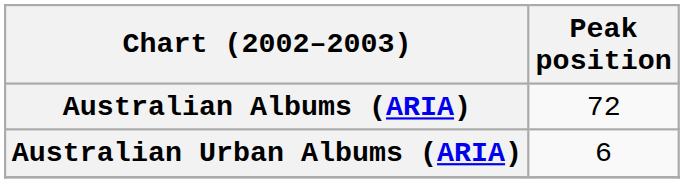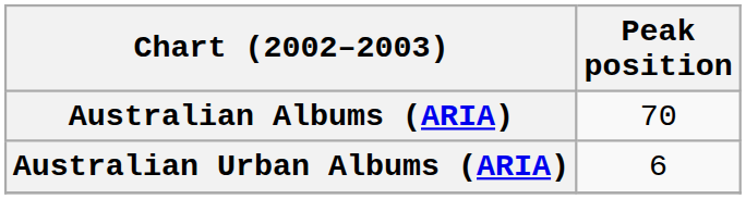 <table class="wikitable sortable plainrowheaders" style="text-align:center">
 <tr>
 <th scope="col">Chart (2002–2003)</th>
 <th scope="col">Peak<br> position</th>
 </tr>
 <tr>
 <th scope="row">Australian Albums (<a href='#'>ARIA</a>)</th>
-<td>72</td>
+<td>70</td>
 </tr>
 <tr>
 <th scope="row">Australian Urban Albums (<a href='#'>ARIA</a>)</th>
 <td>6</td>
 </tr>
 <tr>
 </tr>
 <tr>
 </tr>
 <tr>
 </tr>
 <tr>
 </tr>
 <tr>
 </tr>
 </table>
